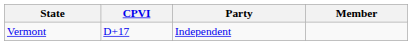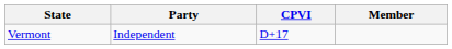 <table class="wikitable sortable"; id="votingmembers" width=45%>
 <tr style="vertical-align:bottom">
 <th>State</th>
+<th>Party</th>
 <th><a href='#'>CPVI</a></th>
-<th>Party</th>
 <th>Member</th>
 </tr>
 <tr>
 <td rowspan=1><a href='#'>Vermont</a></td>
+<td><a href='#'>Independent</a></td>
 <td><a href='#'>D+17</a></td>
-<td><a href='#'>Independent</a></td>
 <td></td>
 </tr>
 </table>
